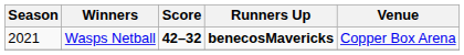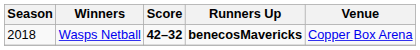 <table class="wikitable collapsible">
 <tr>
 <th>Season</th>
 <th>Winners</th>
 <th>Score</th>
 <th>Runners Up</th>
 <th>Venue</th>
 </tr>
 <tr>
-<td>2021 </td>
+<td>2018 </td>
 <td><a href='#'>Wasps Netball</a></td>
 <td><strong>42–32</strong></td>
 <td><strong>benecosMavericks</strong></td>
 <td><a href='#'>Copper Box Arena</a></td>
 </tr>
 <tr>
 </tr>
 </table>
